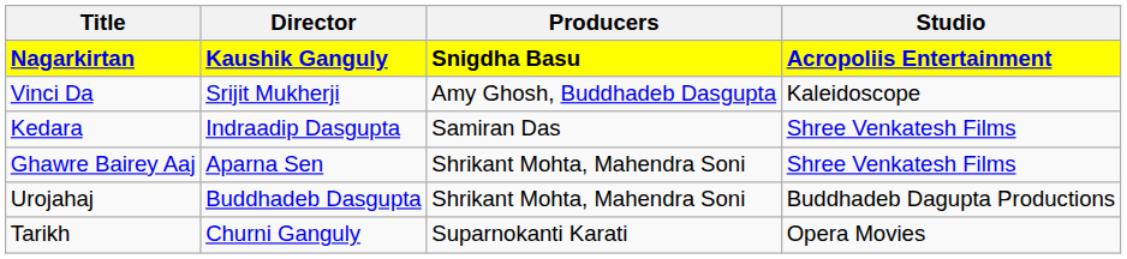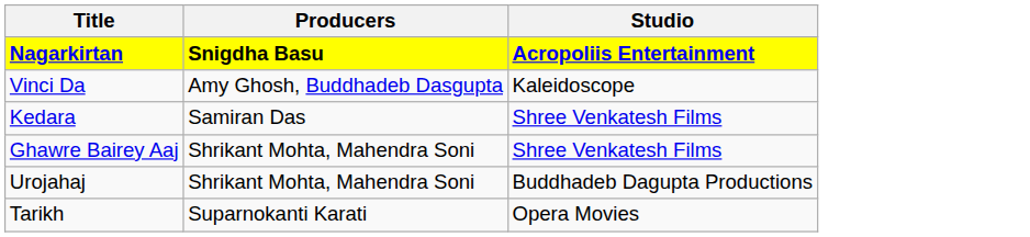 <table class="wikitable">
 <tr>
 <th>Title</th>
-<th>Director</th>
 <th>Producers</th>
 <th>Studio</th>
 </tr>
 <tr>
 <td style="background:#FFFF00"><strong><a href='#'>Nagarkirtan</a></strong></td>
-<td style="background:#FFFF00"><strong><a href='#'>Kaushik Ganguly</a></strong></td>
 <td style="background:#FFFF00"><strong>Snigdha Basu</strong></td>
 <td style="background:#FFFF00"><strong><a href='#'>Acropoliis Entertainment</a></strong></td>
 </tr>
 <tr>
 <td><a href='#'>Vinci Da</a></td>
-<td><a href='#'>Srijit Mukherji</a></td>
 <td>Amy Ghosh, <a href='#'>Buddhadeb Dasgupta</a></td>
 <td>Kaleidoscope</td>
 </tr>
 <tr>
 <td><a href='#'>Kedara</a></td>
-<td><a href='#'>Indraadip Dasgupta</a></td>
 <td>Samiran Das</td>
 <td><a href='#'>Shree Venkatesh Films</a></td>
 </tr>
 <tr>
 <td><a href='#'>Ghawre Bairey Aaj</a></td>
-<td><a href='#'>Aparna Sen</a></td>
 <td>Shrikant Mohta, Mahendra Soni</td>
 <td><a href='#'>Shree Venkatesh Films</a></td>
 </tr>
 <tr>
 <td>Urojahaj</td>
-<td><a href='#'>Buddhadeb Dasgupta</a></td>
 <td>Shrikant Mohta, Mahendra Soni</td>
 <td>Buddhadeb Dagupta Productions</td>
 </tr>
 <tr>
 <td>Tarikh</td>
-<td><a href='#'>Churni Ganguly</a></td>
 <td>Suparnokanti Karati</td>
 <td>Opera Movies</td>
 </tr>
 </table>
